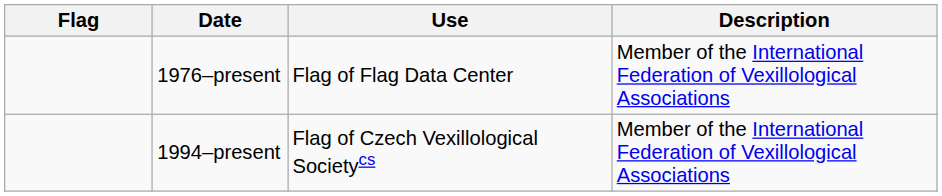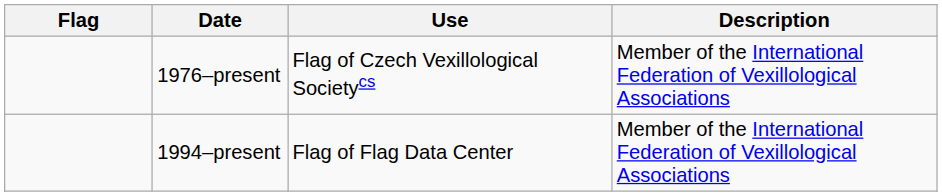 <table class="wikitable">
 <tr>
 <th width="110">Flag</th>
 <th width="100">Date</th>
 <th width="250">Use</th>
 <th width="250">Description</th>
 </tr>
 <tr>
 <td></td>
 <td>1976–present</td>
-<td>Flag of Flag Data Center</td>
+<td>Flag of Czech Vexillological Society<sup><a href='#'>cs</a></sup></td>
 <td>Member of the <a href='#'>International Federation of Vexillological Associations</a></td>
 </tr>
 <tr>
 <td></td>
 <td>1994–present</td>
-<td>Flag of Czech Vexillological Society<sup><a href='#'>cs</a></sup></td>
+<td>Flag of Flag Data Center</td>
 <td>Member of the <a href='#'>International Federation of Vexillological Associations</a></td>
 </tr>
 </table>
